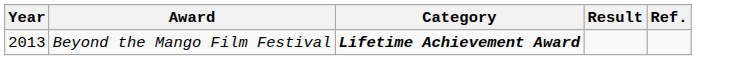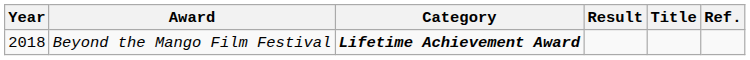 <table class="wikitable">
 <tr>
 <th>Year</th>
 <th>Award</th>
 <th>Category</th>
 <th>Result</th>
+<th>Title</th>
 <th>Ref.</th>
 </tr>
 <tr>
-<td>2013</td>
+<td>2018</td>
 <td><em>Beyond the Mango Film Festival</em></td>
 <td><strong><em>Lifetime Achievement Award</em></strong></td>
 <td></td>
 <td></td>
+<td></td>
 </tr>
 </table>
